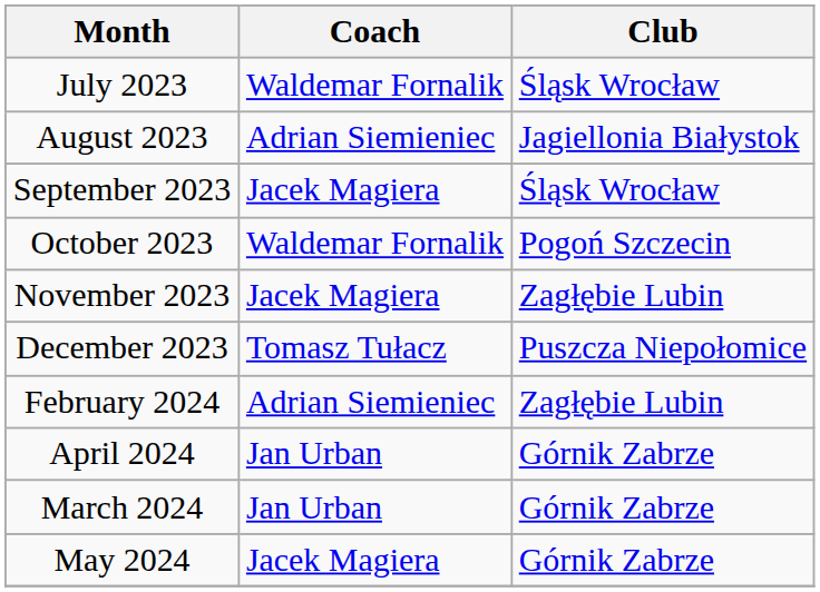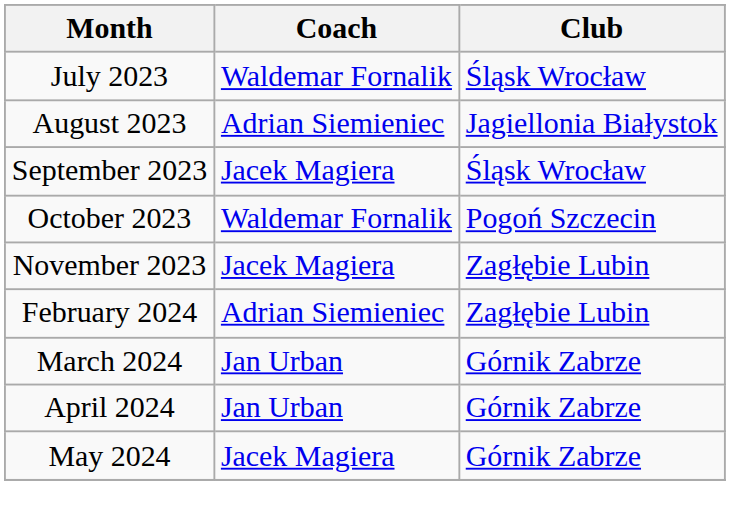 <table class="wikitable" style="text-align:center">
 <tr>
 <th>Month</th>
 <th>Coach</th>
 <th>Club</th>
 </tr>
 <tr>
 <td>July 2023</td>
 <td style="text-align:left"> <a href='#'>Waldemar Fornalik</a></td>
 <td style="text-align:left"><a href='#'>Śląsk Wrocław</a></td>
 </tr>
 <tr>
 <td>August 2023</td>
 <td style="text-align:left"> <a href='#'>Adrian Siemieniec</a></td>
 <td style="text-align:left"><a href='#'>Jagiellonia Białystok</a></td>
 </tr>
 <tr>
 <td>September 2023</td>
 <td style="text-align:left"> <a href='#'>Jacek Magiera</a></td>
 <td style="text-align:left"><a href='#'>Śląsk Wrocław</a></td>
 </tr>
 <tr>
 <td>October 2023</td>
 <td style="text-align:left"> <a href='#'>Waldemar Fornalik</a></td>
 <td style="text-align:left"><a href='#'>Pogoń Szczecin</a></td>
 </tr>
 <tr>
 <td>November 2023</td>
 <td style="text-align:left"> <a href='#'>Jacek Magiera</a></td>
 <td style="text-align:left"><a href='#'>Zagłębie Lubin</a></td>
 </tr>
 <tr>
-<td>December 2023</td>
-<td style="text-align:left"> <a href='#'>Tomasz Tułacz</a></td>
-<td style="text-align:left"><a href='#'>Puszcza Niepołomice</a></td>
-</tr>
-<tr>
 <td>February 2024</td>
 <td style="text-align:left"> <a href='#'>Adrian Siemieniec</a></td>
 <td style="text-align:left"><a href='#'>Zagłębie Lubin</a></td>
 </tr>
 <tr>
-<td>April 2024</td>
+<td>March 2024</td>
 <td style="text-align:left"> <a href='#'>Jan Urban</a></td>
 <td style="text-align:left"><a href='#'>Górnik Zabrze</a></td>
 </tr>
 <tr>
-<td>March 2024</td>
+<td>April 2024</td>
 <td style="text-align:left"> <a href='#'>Jan Urban</a></td>
 <td style="text-align:left"><a href='#'>Górnik Zabrze</a></td>
 </tr>
 <tr>
 <td>May 2024</td>
 <td style="text-align:left"> <a href='#'>Jacek Magiera</a></td>
 <td style="text-align:left"><a href='#'>Górnik Zabrze</a></td>
 </tr>
 <tr>
 </tr>
 </table>
